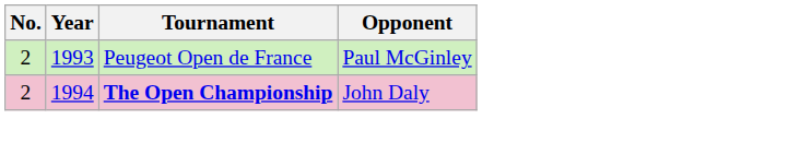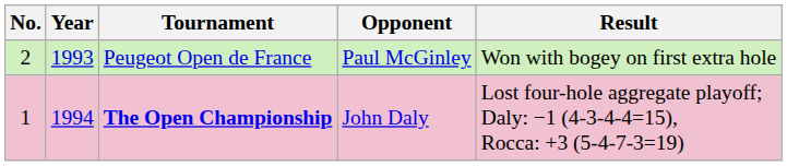 <table class="wikitable" style="font-size:95%;">
 <tr>
 <th>No.</th>
 <th>Year</th>
 <th>Tournament</th>
 <th>Opponent</th>
+<th>Result</th>
 </tr>
 <tr style="background:#D0F0C0;">
 <td align=center>2</td>
 <td><a href='#'>1993</a></td>
 <td><a href='#'>Peugeot Open de France</a></td>
 <td> <a href='#'>Paul McGinley</a></td>
+<td>Won with bogey on first extra hole</td>
 </tr>
 <tr style="background:#F2C1D1;">
-<td align=center>2</td>
+<td align=center>1</td>
 <td><a href='#'>1994</a></td>
 <td><strong><a href='#'>The Open Championship</a></strong></td>
 <td> <a href='#'>John Daly</a></td>
+<td>Lost four-hole aggregate playoff;<br>Daly: −1 (4-3-4-4=15),<br>Rocca: +3 (5-4-7-3=19)</td>
 </tr>
 </table>
